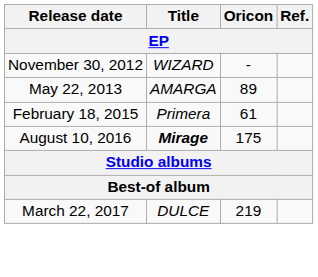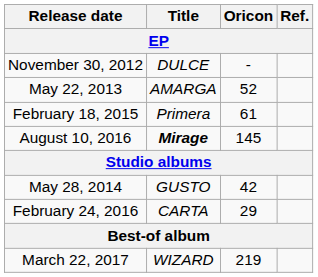 <table class="wikitable plainrowheaders" style="text-align: center">
 <tr>
 <th>Release date</th>
 <th>Title</th>
 <th>Oricon</th>
 <th>Ref.</th>
 </tr>
 <tr>
 <th colspan="4"><a href='#'>EP</a></th>
 </tr>
 <tr>
 <td>November 30, 2012</td>
-<td><em>WIZARD</em></td>
+<td><em>DULCE</em></td>
 <td>-</td>
 <td></td>
 </tr>
 <tr>
 <td>May 22, 2013</td>
 <td><em>AMARGA</em></td>
-<td>89</td>
+<td>52</td>
 <td></td>
 </tr>
 <tr>
 <td>February 18, 2015</td>
 <td><em>Primera</em></td>
 <td>61</td>
 <td></td>
 </tr>
 <tr>
 <td>August 10, 2016</td>
 <td><strong><em>Mirage</em></strong></td>
-<td>175</td>
+<td>145</td>
 <td></td>
 </tr>
 <tr>
 <th colspan="4"><a href='#'>Studio albums</a></th>
 </tr>
 <tr>
+<td>May 28, 2014</td>
+<td><em>GUSTO</em></td>
+<td>42</td>
+<td></td>
+</tr>
+<tr>
+<td>February 24, 2016</td>
+<td><em>CARTA</em></td>
+<td>29</td>
+<td></td>
+</tr>
+<tr>
 <th colspan="4">Best-of album</th>
 </tr>
 <tr>
 <td>March 22, 2017</td>
-<td><em>DULCE</em></td>
+<td><em>WIZARD</em></td>
 <td>219</td>
 <td></td>
 </tr>
 </table>
